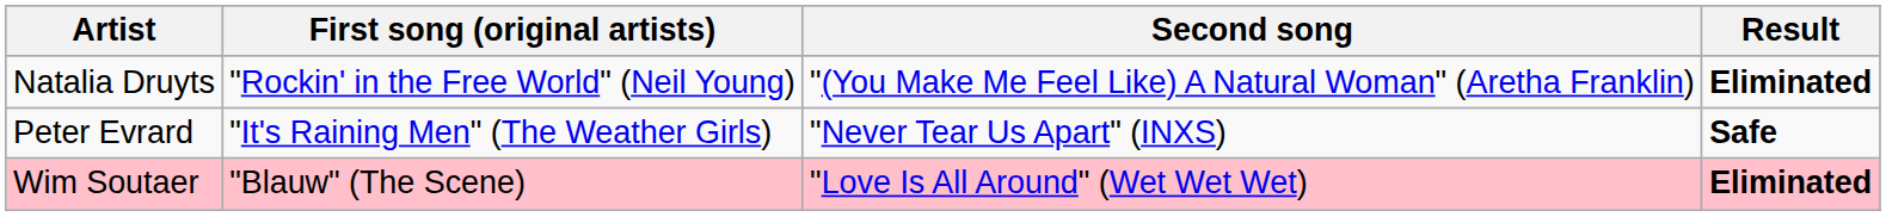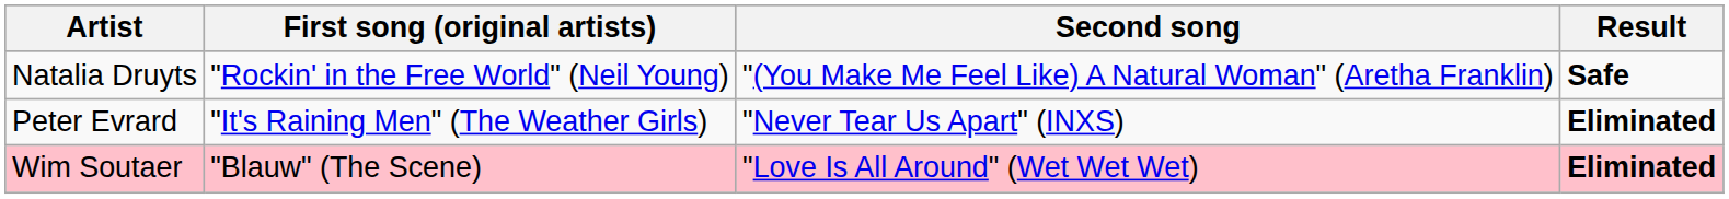 <table class=wikitable>
 <tr>
 <th>Artist</th>
 <th>First song (original artists)</th>
 <th>Second song</th>
 <th>Result</th>
 </tr>
 <tr>
 <td>Natalia Druyts</td>
 <td>"<a href='#'>Rockin' in the Free World</a>" (<a href='#'>Neil Young</a>)</td>
 <td>"<a href='#'>(You Make Me Feel Like) A Natural Woman</a>" (<a href='#'>Aretha Franklin</a>)</td>
-<td><strong>Eliminated</strong></td>
+<td><strong>Safe</strong></td>
 </tr>
 <tr>
 <td>Peter Evrard</td>
 <td>"<a href='#'>It's Raining Men</a>" (<a href='#'>The Weather Girls</a>)</td>
 <td>"<a href='#'>Never Tear Us Apart</a>" (<a href='#'>INXS</a>)</td>
-<td><strong>Safe</strong></td>
+<td><strong>Eliminated</strong></td>
 </tr>
 <tr style="background:pink;">
 <td>Wim Soutaer</td>
 <td>"Blauw" (The Scene)</td>
 <td>"<a href='#'>Love Is All Around</a>" (<a href='#'>Wet Wet Wet</a>)</td>
 <td><strong>Eliminated</strong></td>
 </tr>
 </table>
